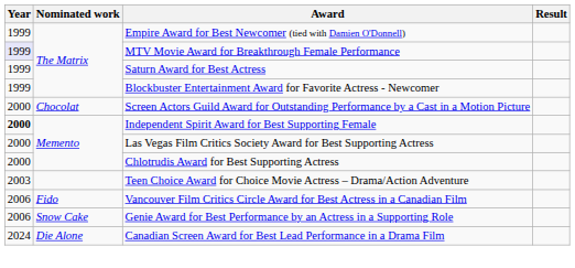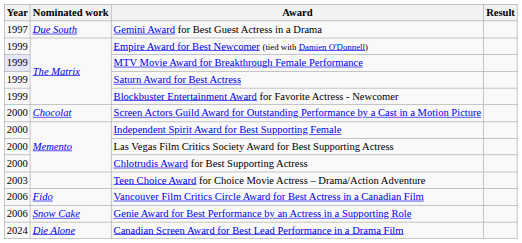 <table class="wikitable sortable">
 <tr>
 <th>Year</th>
 <th>Nominated work</th>
 <th>Award</th>
 <th>Result</th>
+</tr>
+<tr>
+<td>1997</td>
+<td><em><a href='#'>Due South</a></em></td>
+<td><a href='#'>Gemini Award</a> for Best Guest Actress in a Drama</td>
+<td></td>
 </tr>
 <tr>
 <td>1999</td>
 <td rowspan=4><em><a href='#'>The Matrix</a></em></td>
 <td><a href='#'>Empire Award for Best Newcomer</a> <small>(tied with <a href='#'>Damien O'Donnell</a>)</small></td>
 <td></td>
 </tr>
 <tr>
 <td style="background: lavender;">1999</td>
 <td><a href='#'>MTV Movie Award for Breakthrough Female Performance</a></td>
 <td></td>
 </tr>
 <tr>
 <td>1999</td>
 <td><a href='#'>Saturn Award for Best Actress</a></td>
 <td></td>
 </tr>
 <tr>
 <td>1999</td>
 <td><a href='#'>Blockbuster Entertainment Award</a> for Favorite Actress - Newcomer</td>
 <td></td>
 </tr>
 <tr>
 <td>2000</td>
 <td><em><a href='#'>Chocolat</a></em></td>
 <td><a href='#'>Screen Actors Guild Award for Outstanding Performance by a Cast in a Motion Picture</a></td>
 <td></td>
 </tr>
 <tr>
-<td><strong>2000</strong></td>
+<td>2000</td>
 <td rowspan=3><em><a href='#'>Memento</a></em></td>
 <td><a href='#'>Independent Spirit Award for Best Supporting Female</a></td>
 <td></td>
 </tr>
 <tr>
 <td>2000</td>
 <td>Las Vegas Film Critics Society Award for Best Supporting Actress</td>
 <td></td>
 </tr>
 <tr>
 <td>2000</td>
 <td><a href='#'>Chlotrudis Award</a> for Best Supporting Actress</td>
 <td></td>
 </tr>
 <tr>
 <td>2003</td>
 <td><em></em></td>
 <td><a href='#'>Teen Choice Award</a> for Choice Movie Actress – Drama/Action Adventure</td>
 <td></td>
 </tr>
 <tr>
 <td>2006</td>
 <td><em><a href='#'>Fido</a></em></td>
 <td><a href='#'>Vancouver Film Critics Circle Award for Best Actress in a Canadian Film</a></td>
 <td></td>
 </tr>
 <tr>
 <td>2006</td>
 <td><em><a href='#'>Snow Cake</a></em></td>
 <td><a href='#'>Genie Award for Best Performance by an Actress in a Supporting Role</a></td>
 <td></td>
 </tr>
 <tr>
 <td>2024</td>
 <td><em><a href='#'>Die Alone</a></em></td>
 <td><a href='#'>Canadian Screen Award for Best Lead Performance in a Drama Film</a></td>
 <td></td>
 </tr>
 </table>
